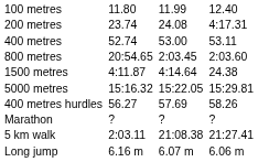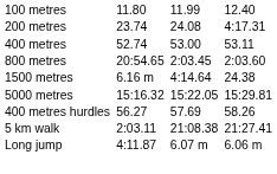 <table>
 <tr>
 <td>100 metres</td>
 <td></td>
 <td>11.80</td>
 <td></td>
 <td>11.99</td>
 <td></td>
 <td>12.40</td>
 </tr>
 <tr>
 <td>200 metres</td>
 <td></td>
 <td>23.74</td>
 <td></td>
 <td>24.08</td>
 <td></td>
 <td>4:17.31</td>
 </tr>
 <tr>
 <td>400 metres</td>
 <td></td>
 <td>52.74</td>
 <td></td>
 <td>53.00</td>
 <td></td>
 <td>53.11</td>
 </tr>
 <tr>
 <td>800 metres</td>
 <td></td>
 <td>20:54.65</td>
 <td></td>
 <td>2:03.45</td>
 <td></td>
 <td>2:03.60</td>
 </tr>
 <tr>
 <td>1500 metres</td>
 <td></td>
-<td>4:11.87</td>
+<td>6.16 m</td>
 <td></td>
 <td>4:14.64</td>
 <td></td>
 <td>24.38</td>
 </tr>
 <tr>
 <td>5000 metres</td>
 <td></td>
 <td>15:16.32</td>
 <td></td>
 <td>15:22.05</td>
 <td></td>
 <td>15:29.81</td>
 </tr>
 <tr>
 <td>400 metres hurdles</td>
 <td></td>
 <td>56.27</td>
 <td></td>
 <td>57.69</td>
 <td></td>
 <td>58.26</td>
 </tr>
 <tr>
-<td>Marathon</td>
-<td></td>
-<td>?</td>
-<td></td>
-<td>?</td>
-<td></td>
-<td>?</td>
-</tr>
-<tr>
 <td>5 km walk</td>
 <td></td>
 <td>2:03.11</td>
 <td></td>
 <td>21:08.38</td>
 <td></td>
 <td>21:27.41</td>
 </tr>
 <tr>
 <td>Long jump</td>
 <td></td>
-<td>6.16 m</td>
+<td>4:11.87</td>
 <td></td>
 <td>6.07 m</td>
 <td></td>
 <td>6.06 m</td>
 </tr>
 </table>
